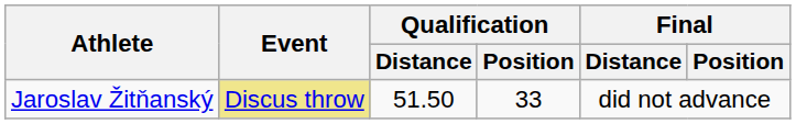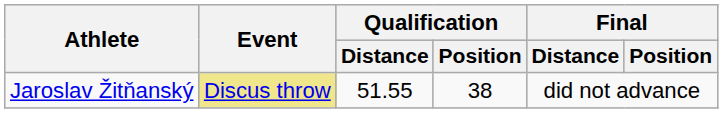 <table class=wikitable style="font-size:90%">
 <tr>
 <th rowspan="2">Athlete</th>
 <th rowspan="2">Event</th>
 <th colspan="2">Qualification</th>
 <th colspan="2">Final</th>
 </tr>
 <tr style="font-size:95%">
 <th>Distance</th>
 <th>Position</th>
 <th>Distance</th>
 <th>Position</th>
 </tr>
 <tr align=center>
 <td align=left><a href='#'>Jaroslav Žitňanský</a></td>
 <td align=left style="background: khaki;"><a href='#'>Discus throw</a></td>
-<td>51.50</td>
-<td>33</td>
+<td>51.55</td>
+<td>38</td>
 <td colspan=2>did not advance</td>
 </tr>
 </table>
